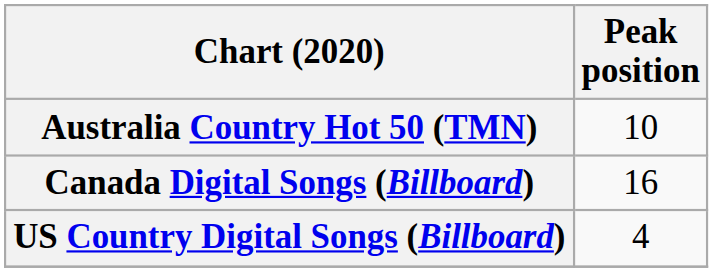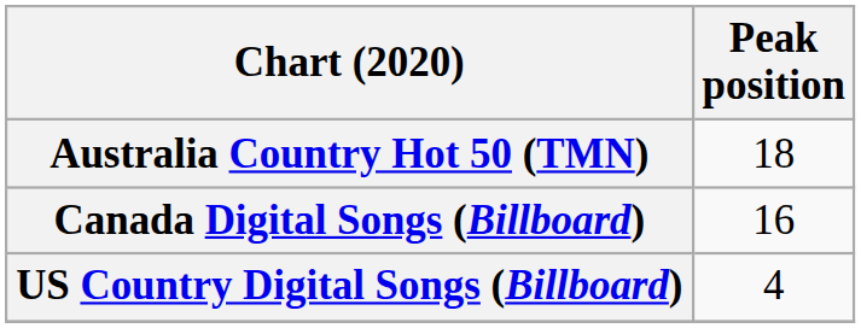 <table class="wikitable sortable plainrowheaders" style="text-align:center;">
 <tr>
 <th>Chart (2020)</th>
 <th>Peak <br> position</th>
 </tr>
 <tr>
 <th scope="row">Australia <a href='#'>Country Hot 50</a> (<a href='#'>TMN</a>)</th>
-<td>10</td>
+<td>18</td>
 </tr>
 <tr>
 <th scope="row">Canada <a href='#'>Digital Songs</a> (<a href='#'><em>Billboard</em></a>)</th>
 <td>16</td>
 </tr>
 <tr>
 <th scope="row">US <a href='#'>Country Digital Songs</a> (<a href='#'><em>Billboard</em></a>)</th>
 <td style="text-align:center;">4</td>
 </tr>
 <tr>
 </tr>
 </table>
